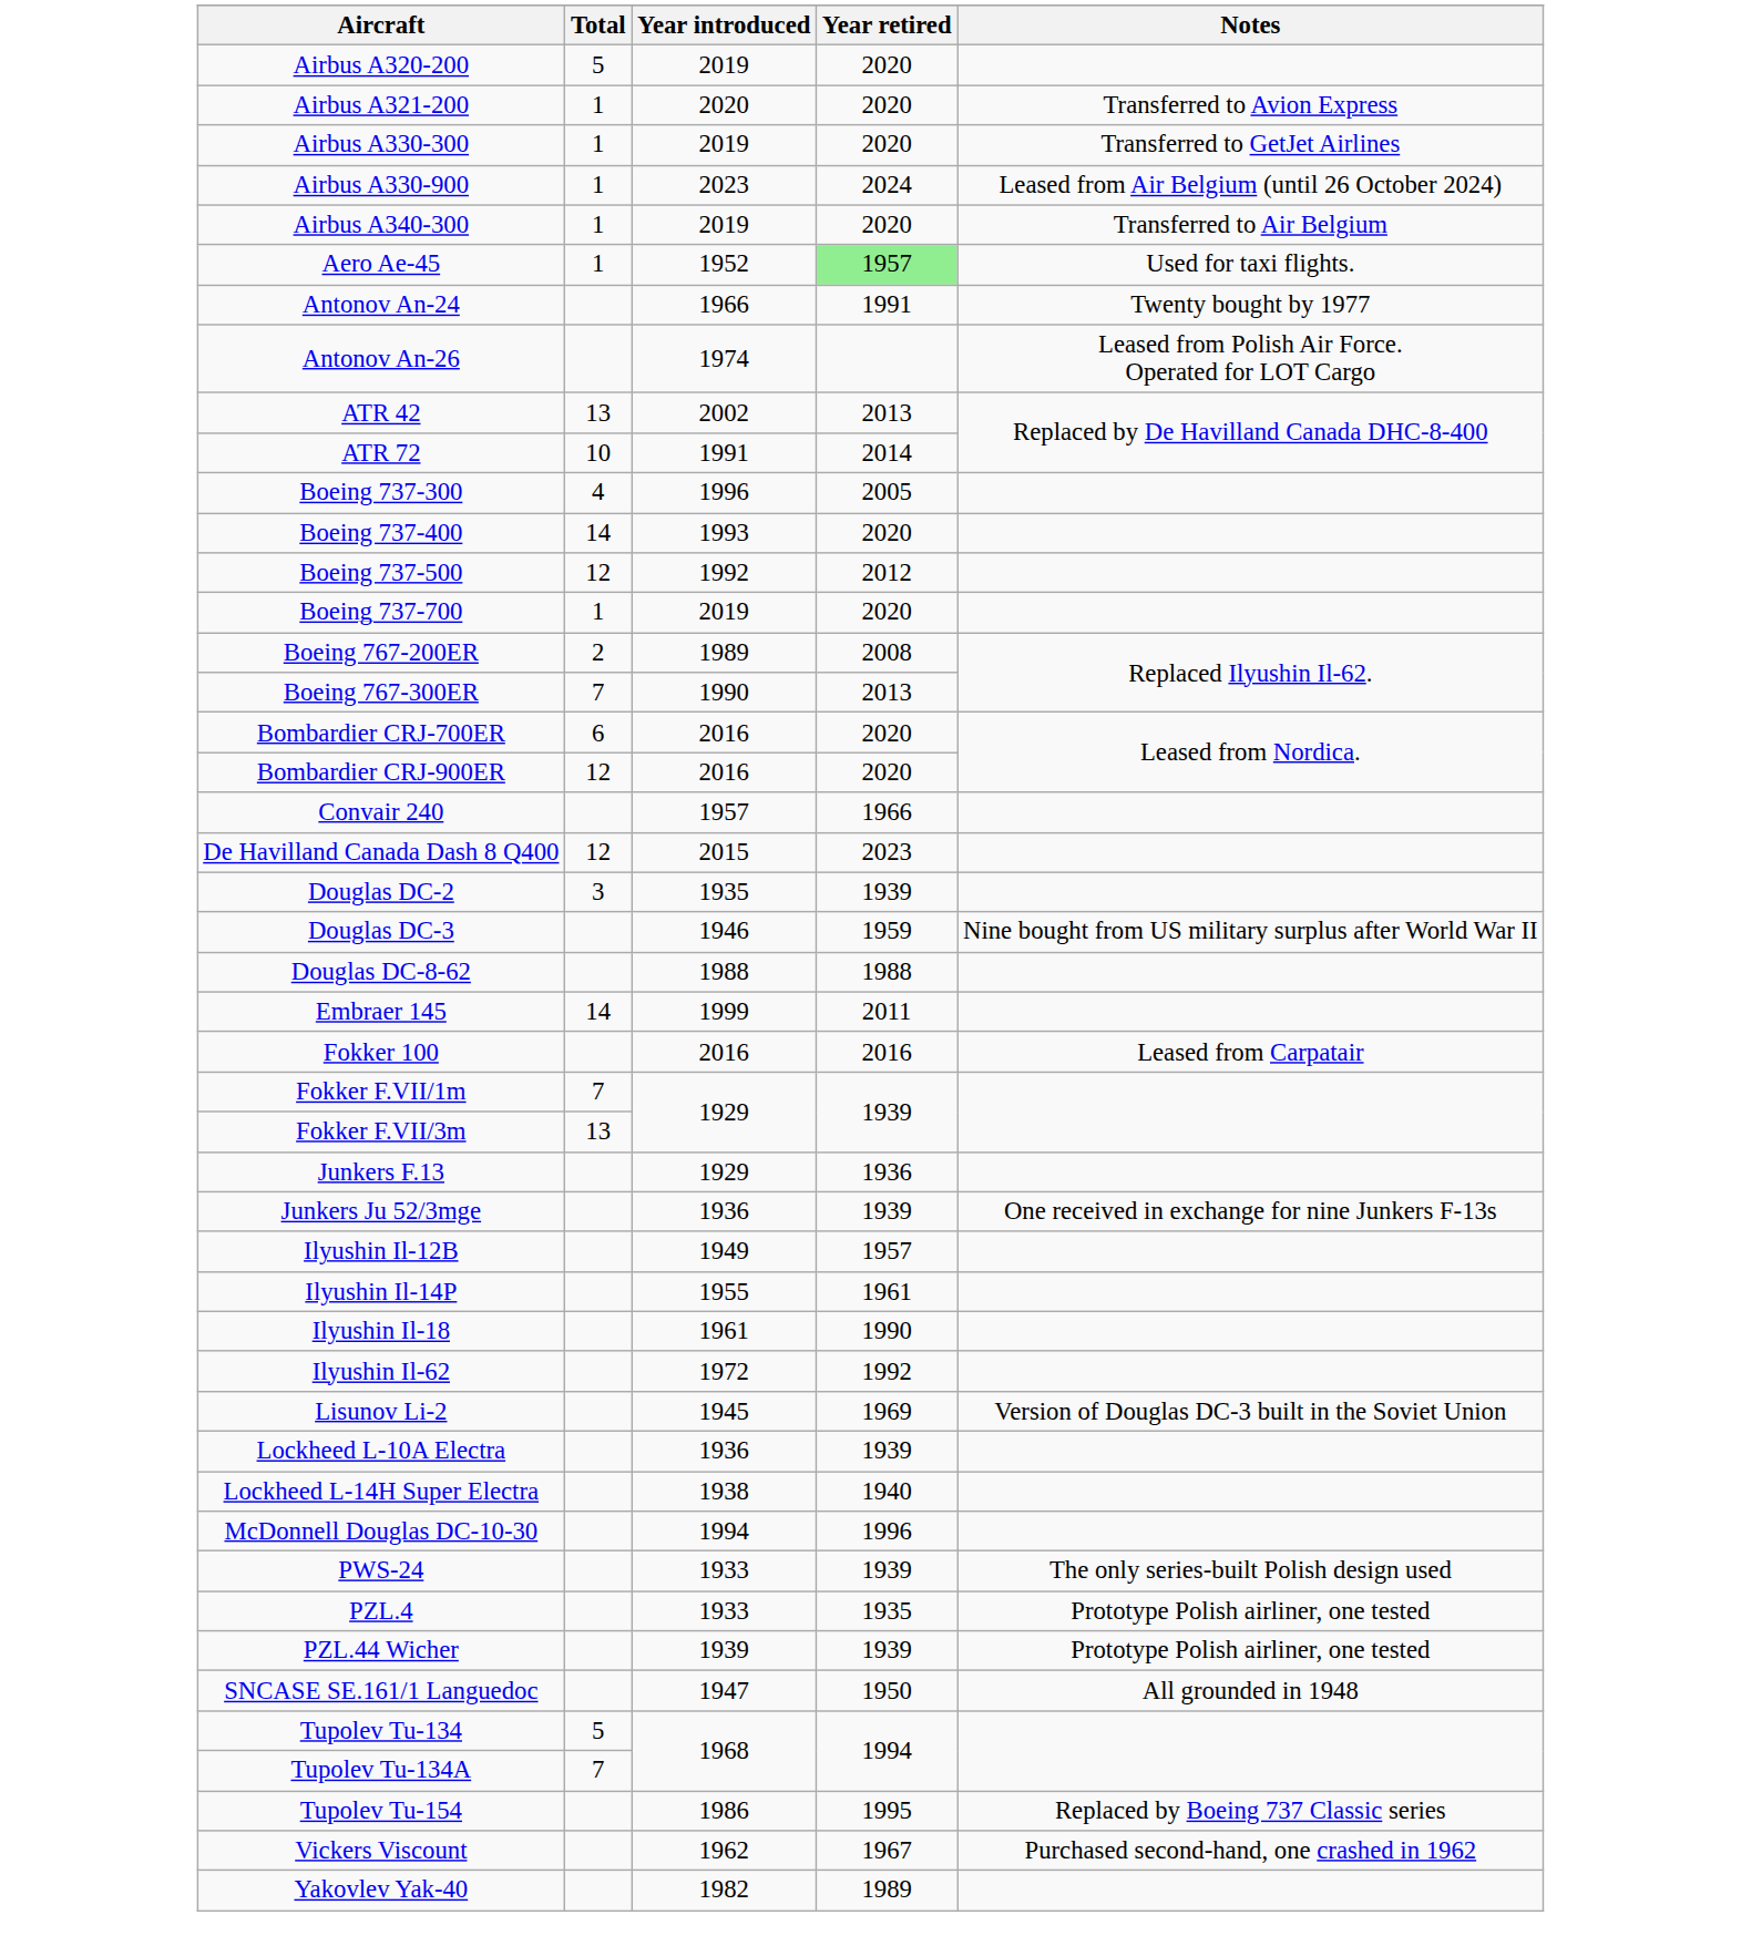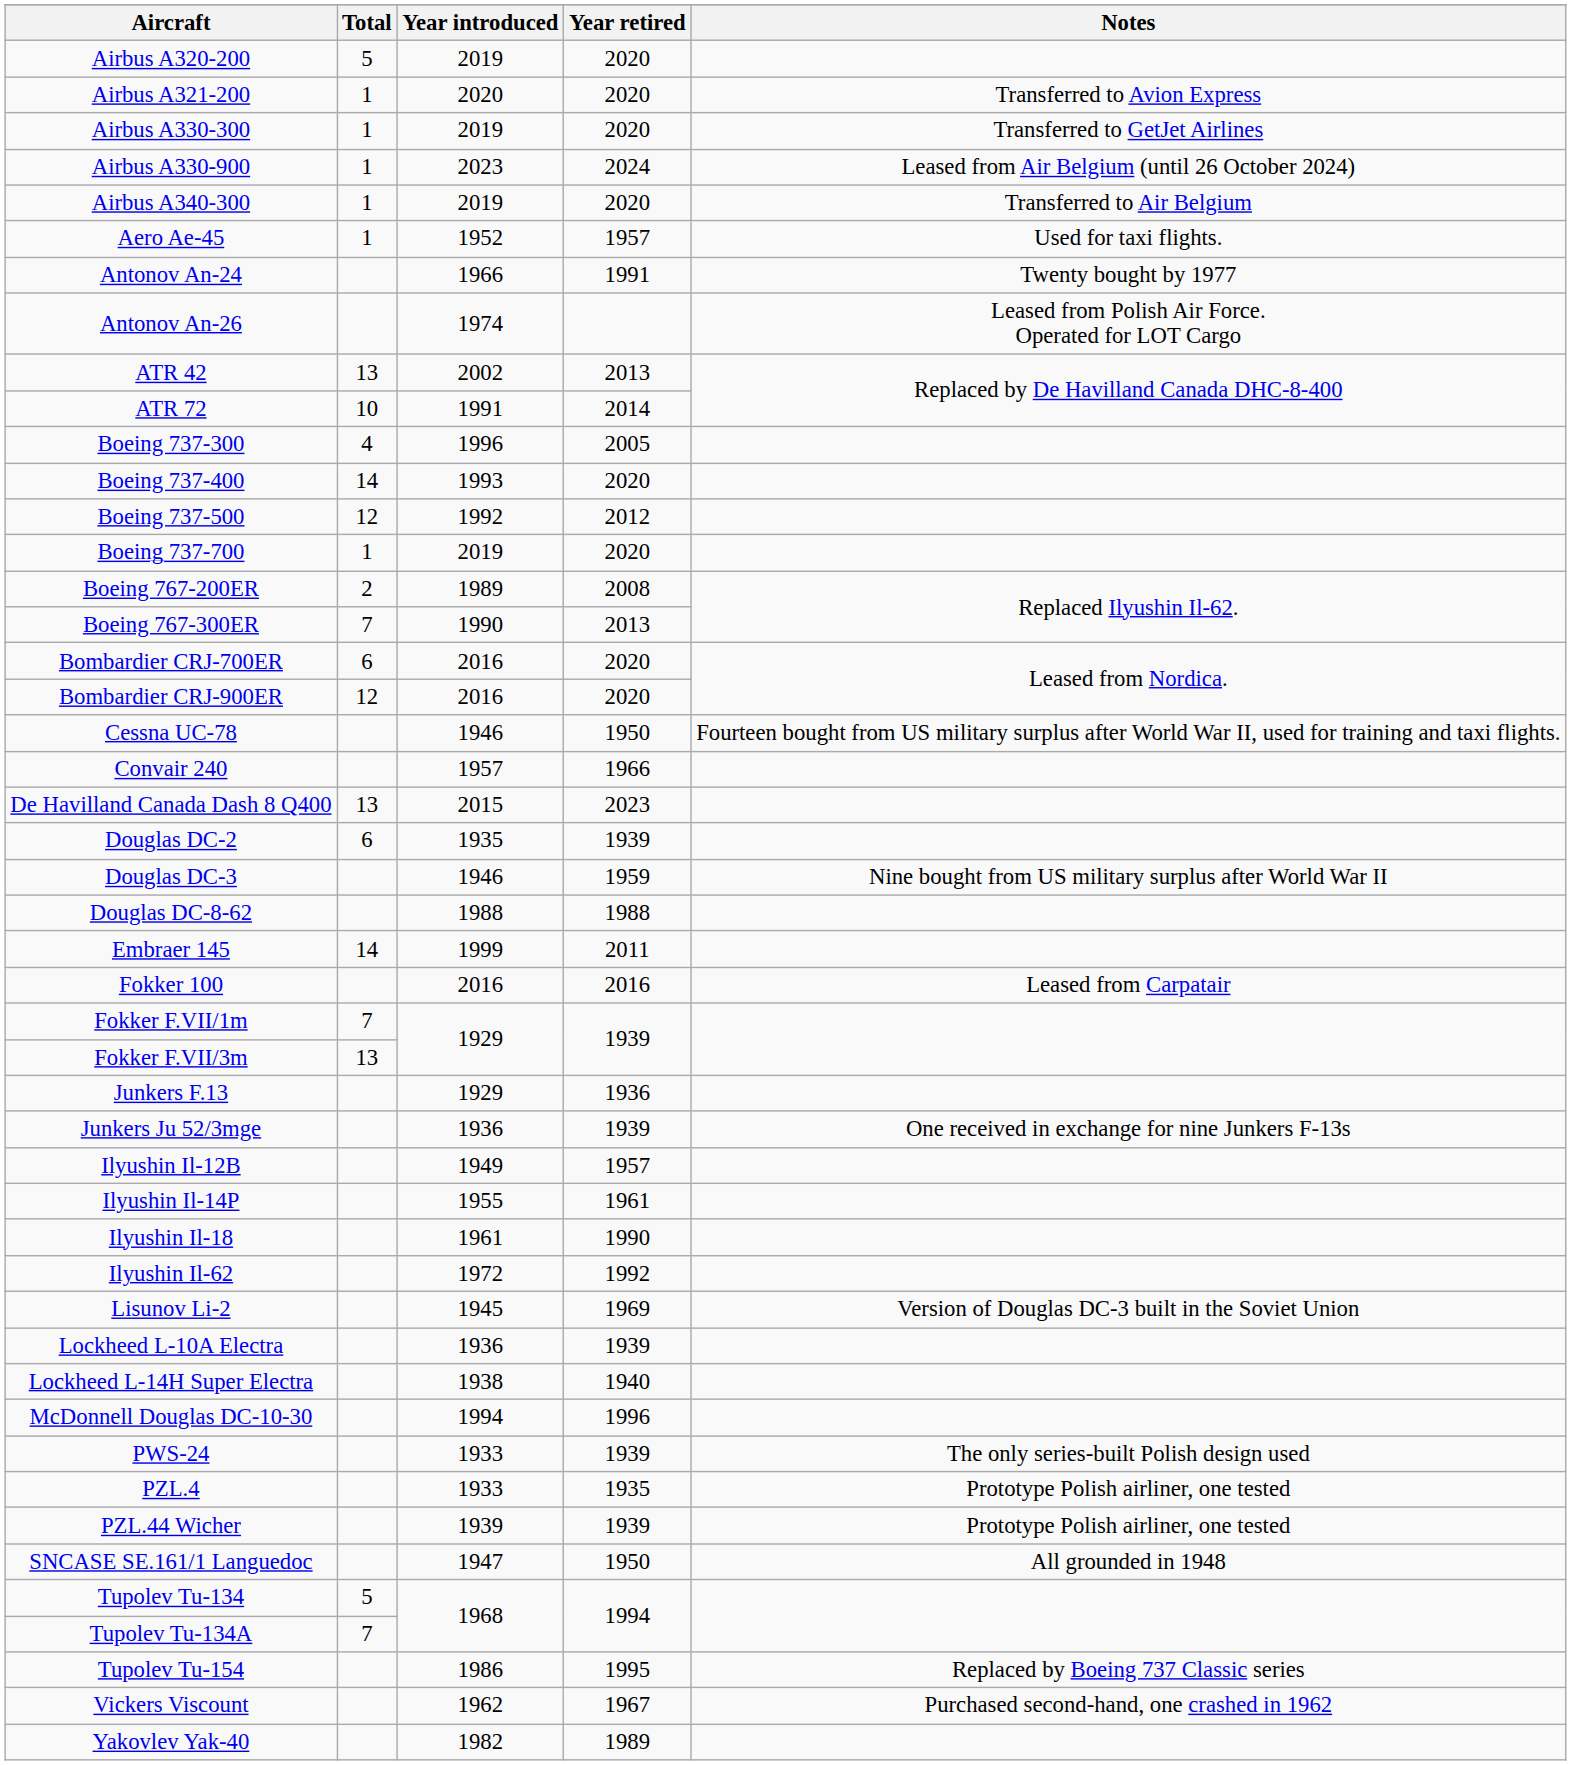 <table class="wikitable" style="text-align:center; margin:auto;">
 <tr>
 </tr>
 <tr>
 <th>Aircraft</th>
 <th>Total</th>
 <th>Year introduced</th>
 <th>Year retired</th>
 <th>Notes</th>
 </tr>
 <tr>
 <td><a href='#'>Airbus A320-200</a></td>
 <td>5</td>
 <td>2019</td>
 <td>2020</td>
 <td></td>
 </tr>
 <tr>
 <td><a href='#'>Airbus A321-200</a></td>
 <td>1</td>
 <td>2020</td>
 <td>2020</td>
 <td>Transferred to <a href='#'>Avion Express</a></td>
 </tr>
 <tr>
 <td><a href='#'>Airbus A330-300</a></td>
 <td>1</td>
 <td>2019</td>
 <td>2020</td>
 <td>Transferred to <a href='#'>GetJet Airlines</a></td>
 </tr>
 <tr>
 <td><a href='#'>Airbus A330-900</a></td>
 <td>1</td>
 <td>2023</td>
 <td>2024</td>
 <td>Leased from <a href='#'>Air Belgium</a> (until 26 October 2024)</td>
 </tr>
 <tr>
 <td><a href='#'>Airbus A340-300</a></td>
 <td>1</td>
 <td>2019</td>
 <td>2020</td>
 <td>Transferred to <a href='#'>Air Belgium</a></td>
 </tr>
 <tr>
 <td><a href='#'>Aero Ae-45</a></td>
 <td>1</td>
 <td>1952</td>
-<td style="background: lightgreen;">1957</td>
+<td>1957</td>
 <td>Used for taxi flights.</td>
 </tr>
 <tr>
 <td><a href='#'>Antonov An-24</a></td>
 <td></td>
 <td>1966</td>
 <td>1991</td>
 <td>Twenty bought by 1977</td>
 </tr>
 <tr>
 <td><a href='#'>Antonov An-26</a></td>
 <td></td>
 <td>1974</td>
 <td></td>
 <td>Leased from Polish Air Force.<br>Operated for LOT Cargo</td>
 </tr>
 <tr>
 <td><a href='#'>ATR 42</a></td>
 <td>13</td>
 <td>2002</td>
 <td>2013</td>
 <td rowspan="2">Replaced by <a href='#'>De Havilland Canada DHC-8-400</a></td>
 </tr>
 <tr>
 <td><a href='#'>ATR 72</a></td>
 <td>10</td>
 <td>1991</td>
 <td>2014</td>
 </tr>
 <tr>
 <td><a href='#'>Boeing 737-300</a></td>
 <td>4</td>
 <td>1996</td>
 <td>2005</td>
 <td></td>
 </tr>
 <tr>
 <td><a href='#'>Boeing 737-400</a></td>
 <td>14</td>
 <td>1993</td>
 <td>2020</td>
 <td></td>
 </tr>
 <tr>
 <td><a href='#'>Boeing 737-500</a></td>
 <td>12</td>
 <td>1992</td>
 <td>2012</td>
 <td></td>
 </tr>
 <tr>
 <td><a href='#'>Boeing 737-700</a></td>
 <td>1</td>
 <td>2019</td>
 <td>2020</td>
 <td></td>
 </tr>
 <tr>
 <td><a href='#'>Boeing 767-200ER</a></td>
 <td>2</td>
 <td>1989</td>
 <td>2008</td>
 <td rowspan="2">Replaced <a href='#'>Ilyushin Il-62</a>.</td>
 </tr>
 <tr>
 <td><a href='#'>Boeing 767-300ER</a></td>
 <td>7</td>
 <td>1990</td>
 <td>2013</td>
 </tr>
 <tr>
 <td><a href='#'>Bombardier CRJ-700ER</a></td>
 <td>6</td>
 <td>2016</td>
 <td>2020</td>
 <td rowspan="2">Leased from <a href='#'>Nordica</a>.</td>
 </tr>
 <tr>
 <td><a href='#'>Bombardier CRJ-900ER</a></td>
 <td>12</td>
 <td>2016</td>
 <td>2020</td>
 </tr>
 <tr>
+<td><a href='#'>Cessna UC-78</a></td>
+<td></td>
+<td>1946</td>
+<td>1950</td>
+<td>Fourteen bought from US military surplus after World War II, used for training and taxi flights.</td>
+</tr>
+<tr>
 <td><a href='#'>Convair 240</a></td>
 <td></td>
 <td>1957</td>
 <td>1966</td>
 <td></td>
 </tr>
 <tr>
 <td><a href='#'>De Havilland Canada Dash 8 Q400</a></td>
-<td>12</td>
+<td>13</td>
 <td>2015</td>
 <td>2023</td>
 <td></td>
 </tr>
 <tr>
 <td><a href='#'>Douglas DC-2</a></td>
-<td>3</td>
+<td>6</td>
 <td>1935</td>
 <td>1939</td>
 <td></td>
 </tr>
 <tr>
 <td><a href='#'>Douglas DC-3</a></td>
 <td></td>
 <td>1946</td>
 <td>1959</td>
 <td>Nine bought from US military surplus after World War II</td>
 </tr>
 <tr>
 <td><a href='#'>Douglas DC-8-62</a></td>
 <td></td>
 <td>1988</td>
 <td>1988</td>
 <td></td>
 </tr>
 <tr>
 <td><a href='#'>Embraer 145</a></td>
 <td>14</td>
 <td>1999</td>
 <td>2011</td>
 <td></td>
 </tr>
 <tr>
 <td><a href='#'>Fokker 100</a></td>
 <td></td>
 <td>2016</td>
 <td>2016</td>
 <td>Leased from <a href='#'>Carpatair</a></td>
 </tr>
 <tr>
 <td><a href='#'>Fokker F.VII/1m</a></td>
 <td>7</td>
 <td rowspan="2">1929</td>
 <td rowspan="2">1939</td>
 <td rowspan="2"></td>
 </tr>
 <tr>
 <td><a href='#'>Fokker F.VII/3m</a></td>
 <td>13</td>
 </tr>
 <tr>
 <td><a href='#'>Junkers F.13</a></td>
 <td></td>
 <td>1929</td>
 <td>1936</td>
 <td></td>
 </tr>
 <tr>
 <td><a href='#'>Junkers Ju 52/3mge</a></td>
 <td></td>
 <td>1936</td>
 <td>1939</td>
 <td>One received in exchange for nine Junkers F-13s</td>
 </tr>
 <tr>
 <td><a href='#'>Ilyushin Il-12B</a></td>
 <td></td>
 <td>1949</td>
 <td>1957</td>
 <td></td>
 </tr>
 <tr>
 <td><a href='#'>Ilyushin Il-14P</a></td>
 <td></td>
 <td>1955</td>
 <td>1961</td>
 <td></td>
 </tr>
 <tr>
 <td><a href='#'>Ilyushin Il-18</a></td>
 <td></td>
 <td>1961</td>
 <td>1990</td>
 <td></td>
 </tr>
 <tr>
 <td><a href='#'>Ilyushin Il-62</a></td>
 <td></td>
 <td>1972</td>
 <td>1992</td>
 <td></td>
 </tr>
 <tr>
 <td><a href='#'>Lisunov Li-2</a></td>
 <td></td>
 <td>1945</td>
 <td>1969</td>
 <td>Version of Douglas DC-3 built in the Soviet Union</td>
 </tr>
 <tr>
 <td><a href='#'>Lockheed L-10A Electra</a></td>
 <td></td>
 <td>1936</td>
 <td>1939</td>
 <td></td>
 </tr>
 <tr>
 <td><a href='#'>Lockheed L-14H Super Electra</a></td>
 <td></td>
 <td>1938</td>
 <td>1940</td>
 <td></td>
 </tr>
 <tr>
 <td><a href='#'>McDonnell Douglas DC-10-30</a></td>
 <td></td>
 <td>1994</td>
 <td>1996</td>
 <td></td>
 </tr>
 <tr>
 <td><a href='#'>PWS-24</a></td>
 <td></td>
 <td>1933</td>
 <td>1939</td>
 <td>The only series-built Polish design used</td>
 </tr>
 <tr>
 <td><a href='#'>PZL.4</a></td>
 <td></td>
 <td>1933</td>
 <td>1935</td>
 <td>Prototype Polish airliner, one tested</td>
 </tr>
 <tr>
 <td><a href='#'>PZL.44 Wicher</a></td>
 <td></td>
 <td>1939</td>
 <td>1939</td>
 <td>Prototype Polish airliner, one tested</td>
 </tr>
 <tr>
 <td><a href='#'>SNCASE SE.161/1 Languedoc</a></td>
 <td></td>
 <td>1947</td>
 <td>1950</td>
 <td>All grounded in 1948</td>
 </tr>
 <tr>
 <td><a href='#'>Tupolev Tu-134</a></td>
 <td>5</td>
 <td rowspan="2">1968</td>
 <td rowspan="2">1994</td>
 <td rowspan="2"></td>
 </tr>
 <tr>
 <td><a href='#'>Tupolev Tu-134A</a></td>
 <td>7</td>
 </tr>
 <tr>
 <td><a href='#'>Tupolev Tu-154</a></td>
 <td></td>
 <td>1986</td>
 <td>1995</td>
 <td>Replaced by <a href='#'>Boeing 737 Classic</a> series</td>
 </tr>
 <tr>
 <td><a href='#'>Vickers Viscount</a></td>
 <td></td>
 <td>1962</td>
 <td>1967</td>
 <td>Purchased second-hand, one <a href='#'>crashed in 1962</a></td>
 </tr>
 <tr>
 <td><a href='#'>Yakovlev Yak-40</a></td>
 <td></td>
 <td>1982</td>
 <td>1989</td>
 <td></td>
 </tr>
 </table>
